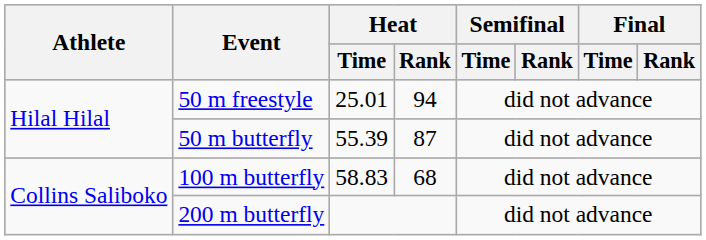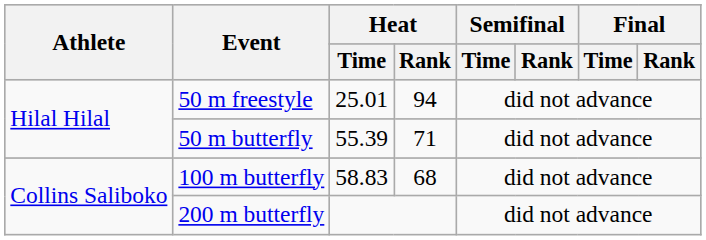 <table class="wikitable" style="text-align:center; font-size:90%">
 <tr>
 <th rowspan="2">Athlete</th>
 <th rowspan="2">Event</th>
 <th colspan="2">Heat</th>
 <th colspan="2">Semifinal</th>
 <th colspan="2">Final</th>
 </tr>
 <tr style="font-size:95%">
 <th>Time</th>
 <th>Rank</th>
 <th>Time</th>
 <th>Rank</th>
 <th>Time</th>
 <th>Rank</th>
 </tr>
 <tr>
 <td align=left rowspan=2><a href='#'>Hilal Hilal</a></td>
 <td align=left><a href='#'>50 m freestyle</a></td>
 <td>25.01</td>
 <td>94</td>
 <td colspan=4>did not advance</td>
 </tr>
 <tr>
 <td align=left><a href='#'>50 m butterfly</a></td>
 <td>55.39</td>
-<td>87</td>
+<td>71</td>
 <td colspan=4>did not advance</td>
 </tr>
 <tr>
 <td align=left rowspan=2><a href='#'>Collins Saliboko</a></td>
 <td align=left><a href='#'>100 m butterfly</a></td>
 <td>58.83</td>
 <td>68</td>
 <td colspan=4>did not advance</td>
 </tr>
 <tr>
 <td align=left><a href='#'>200 m butterfly</a></td>
 <td colspan=2></td>
 <td colspan=4>did not advance</td>
 </tr>
 </table>
